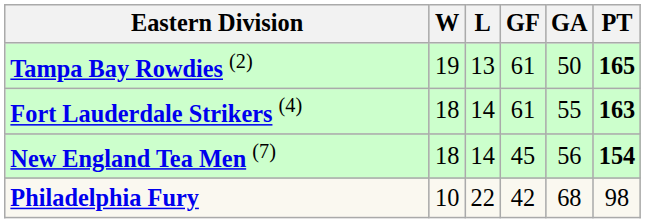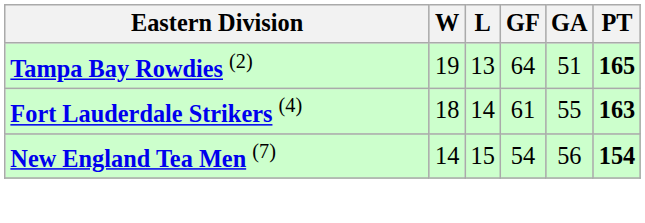 <table class="wikitable" style="text-align:center">
 <tr>
 <th style="width:17em">Eastern Division</th>
 <th>W</th>
 <th>L</th>
 <th>GF</th>
 <th>GA</th>
 <th>PT</th>
 </tr>
 <tr align=center bgcolor=#ccffcc>
 <td align=left><strong><a href='#'>Tampa Bay Rowdies</a></strong> <sup>(2)</sup></td>
 <td>19</td>
 <td>13</td>
-<td>61</td>
-<td>50</td>
+<td>64</td>
+<td>51</td>
 <td><strong>165</strong></td>
 </tr>
 <tr align=center bgcolor=#ccffcc>
 <td align=left><strong><a href='#'>Fort Lauderdale Strikers</a></strong> <sup>(4)</sup></td>
 <td>18</td>
 <td>14</td>
 <td>61</td>
 <td>55</td>
 <td><strong>163</strong></td>
 </tr>
 <tr align=center bgcolor=#ccffcc>
 <td align=left><strong><a href='#'>New England Tea Men</a></strong> <sup>(7)</sup></td>
-<td>18</td>
 <td>14</td>
-<td>45</td>
+<td>15</td>
+<td>54</td>
 <td>56</td>
 <td><strong>154</strong></td>
 </tr>
-<tr align=center bgcolor=#FAF8F0>
-<td align=left><strong><a href='#'>Philadelphia Fury</a></strong></td>
-<td>10</td>
-<td>22</td>
-<td>42</td>
-<td>68</td>
-<td>98</td>
-</tr>
 </table>
